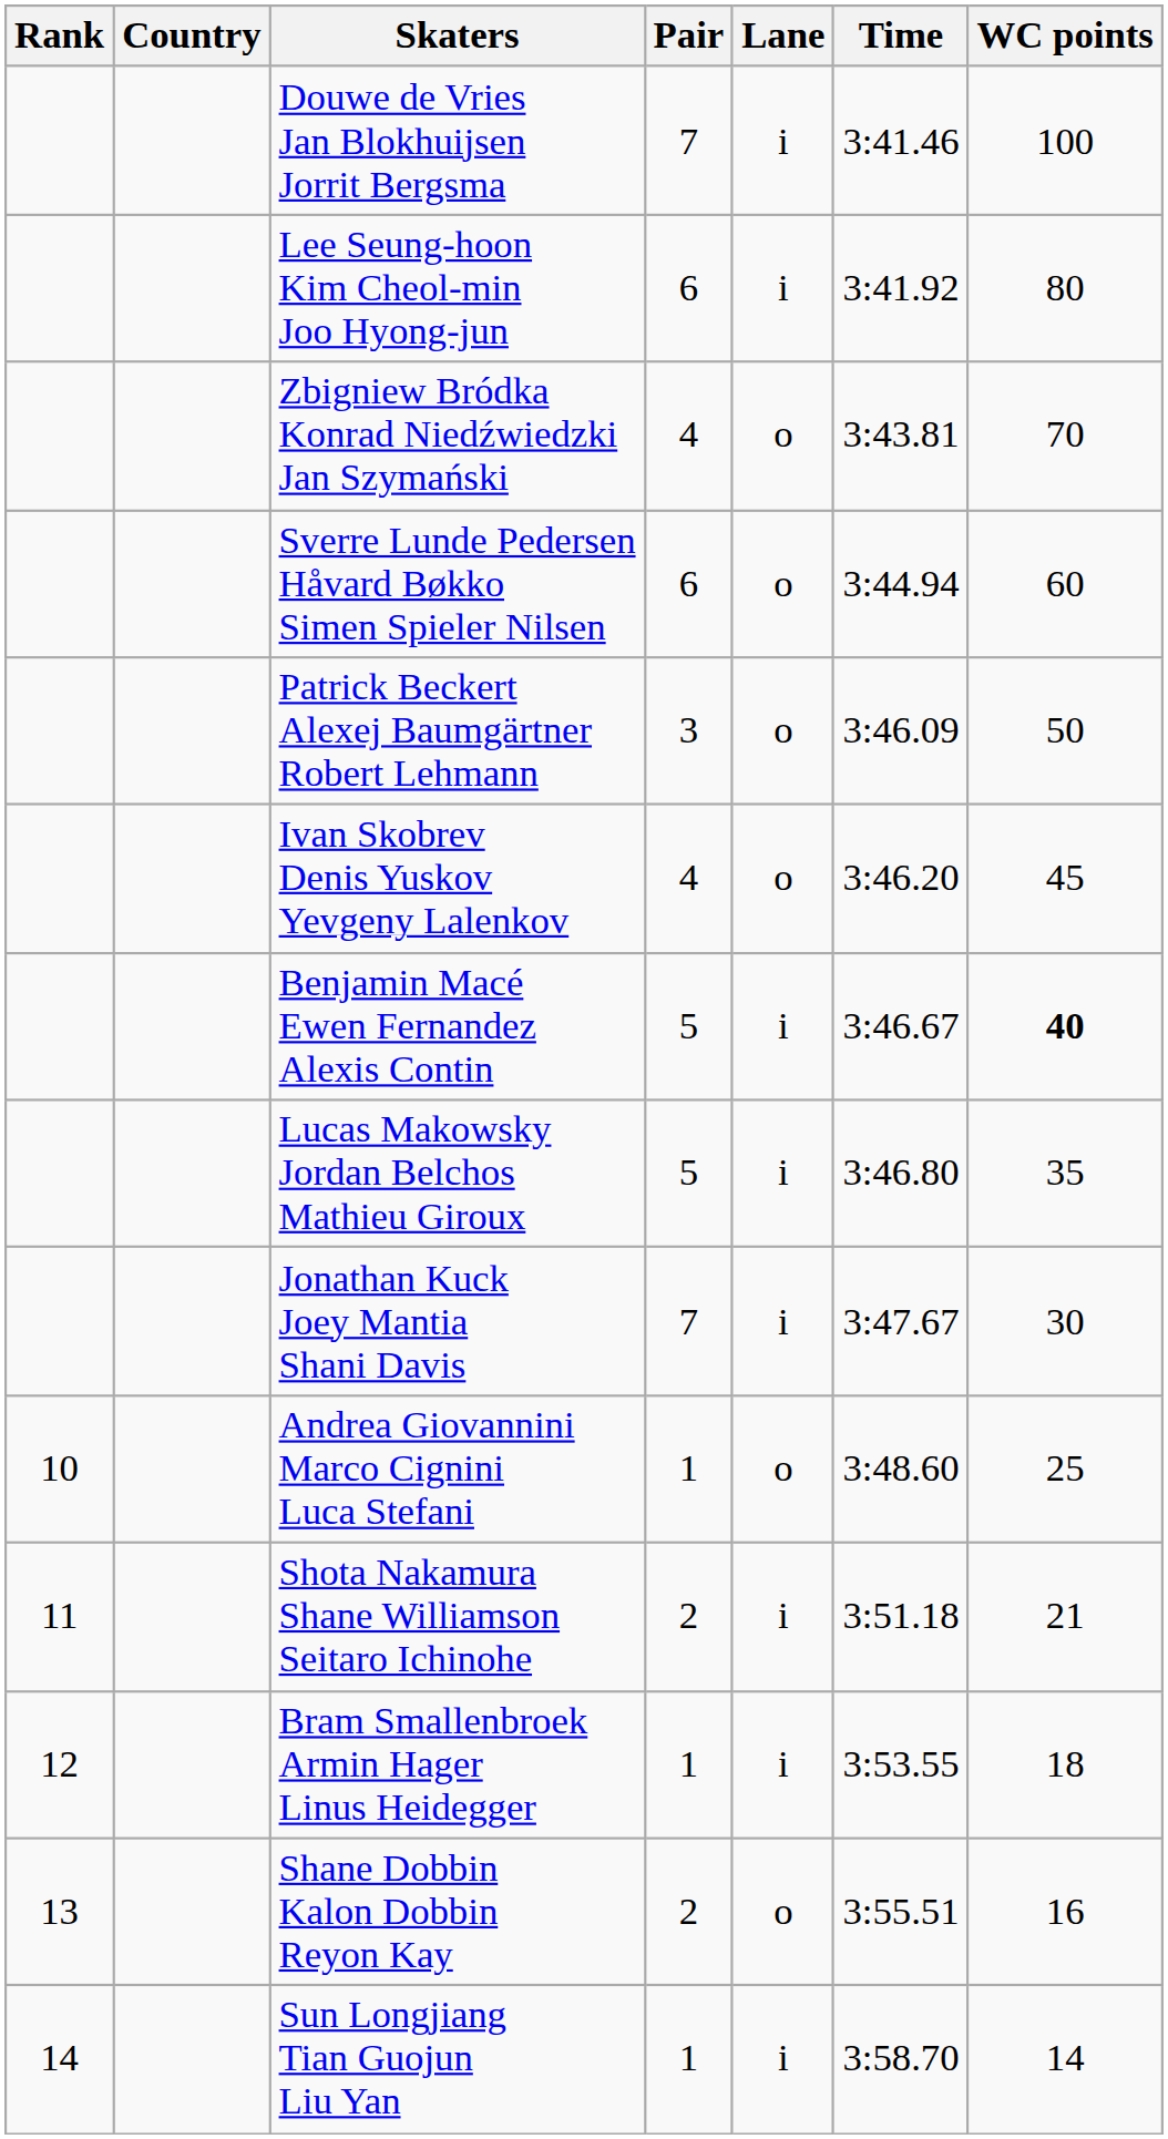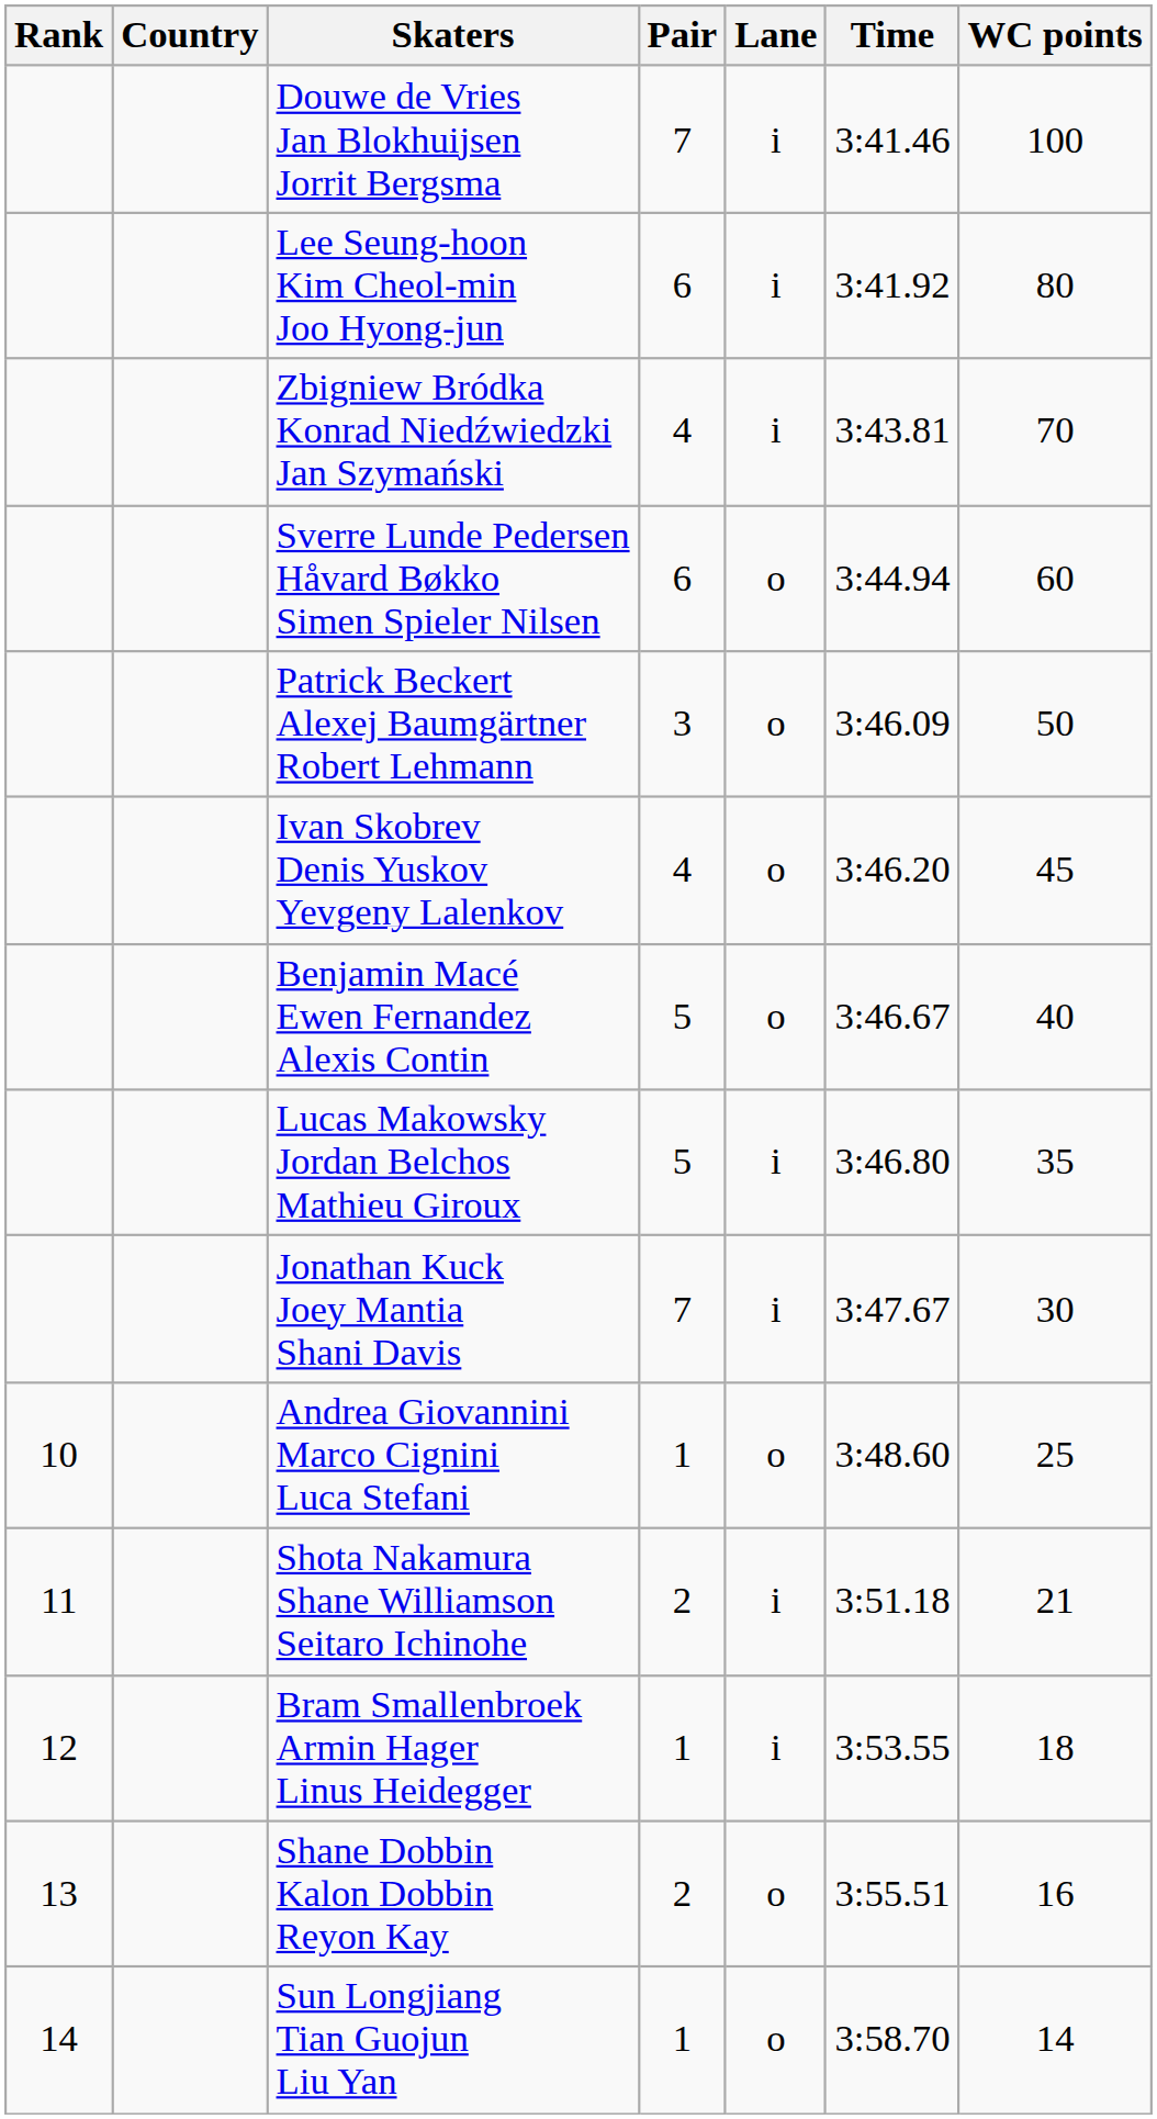 <table class="wikitable sortable" style="text-align:center">
 <tr>
 <th>Rank</th>
 <th>Country</th>
 <th>Skaters</th>
 <th>Pair</th>
 <th>Lane</th>
 <th>Time</th>
 <th>WC points</th>
 </tr>
 <tr>
 <td></td>
 <td align=left></td>
 <td align=left><a href='#'>Douwe de Vries</a><br><a href='#'>Jan Blokhuijsen</a><br><a href='#'>Jorrit Bergsma</a></td>
 <td>7</td>
 <td>i</td>
 <td>3:41.46</td>
 <td>100</td>
 </tr>
 <tr>
 <td></td>
 <td align=left></td>
 <td align=left><a href='#'>Lee Seung-hoon</a><br><a href='#'>Kim Cheol-min</a><br><a href='#'>Joo Hyong-jun</a></td>
 <td>6</td>
 <td>i</td>
 <td>3:41.92</td>
 <td>80</td>
 </tr>
 <tr>
 <td></td>
 <td align=left></td>
 <td align=left><a href='#'>Zbigniew Bródka</a><br><a href='#'>Konrad Niedźwiedzki</a><br><a href='#'>Jan Szymański</a></td>
 <td>4</td>
-<td>o</td>
+<td>i</td>
 <td>3:43.81</td>
 <td>70</td>
 </tr>
 <tr>
 <td></td>
 <td align=left></td>
 <td align=left><a href='#'>Sverre Lunde Pedersen</a><br><a href='#'>Håvard Bøkko</a><br><a href='#'>Simen Spieler Nilsen</a></td>
 <td>6</td>
 <td>o</td>
 <td>3:44.94</td>
 <td>60</td>
 </tr>
 <tr>
 <td></td>
 <td align=left></td>
 <td align=left><a href='#'>Patrick Beckert</a><br><a href='#'>Alexej Baumgärtner</a><br><a href='#'>Robert Lehmann</a></td>
 <td>3</td>
 <td>o</td>
 <td>3:46.09</td>
 <td>50</td>
 </tr>
 <tr>
 <td></td>
 <td align=left></td>
 <td align=left><a href='#'>Ivan Skobrev</a><br><a href='#'>Denis Yuskov</a><br><a href='#'>Yevgeny Lalenkov</a></td>
 <td>4</td>
 <td>o</td>
 <td>3:46.20</td>
 <td>45</td>
 </tr>
 <tr>
 <td></td>
 <td align=left></td>
 <td align=left><a href='#'>Benjamin Macé</a><br><a href='#'>Ewen Fernandez</a><br><a href='#'>Alexis Contin</a></td>
 <td>5</td>
-<td>i</td>
+<td>o</td>
 <td>3:46.67</td>
-<td><strong>40</strong></td>
+<td>40</td>
 </tr>
 <tr>
 <td></td>
 <td align=left></td>
 <td align=left><a href='#'>Lucas Makowsky</a><br><a href='#'>Jordan Belchos</a><br><a href='#'>Mathieu Giroux</a></td>
 <td>5</td>
 <td>i</td>
 <td>3:46.80</td>
 <td>35</td>
 </tr>
 <tr>
 <td></td>
 <td align=left></td>
 <td align=left><a href='#'>Jonathan Kuck</a><br><a href='#'>Joey Mantia</a><br><a href='#'>Shani Davis</a></td>
 <td>7</td>
 <td>i</td>
 <td>3:47.67</td>
 <td>30</td>
 </tr>
 <tr>
 <td>10</td>
 <td align=left></td>
 <td align=left><a href='#'>Andrea Giovannini</a><br><a href='#'>Marco Cignini</a><br><a href='#'>Luca Stefani</a></td>
 <td>1</td>
 <td>o</td>
 <td>3:48.60</td>
 <td>25</td>
 </tr>
 <tr>
 <td>11</td>
 <td align=left></td>
 <td align=left><a href='#'>Shota Nakamura</a><br><a href='#'>Shane Williamson</a><br><a href='#'>Seitaro Ichinohe</a></td>
 <td>2</td>
 <td>i</td>
 <td>3:51.18</td>
 <td>21</td>
 </tr>
 <tr>
 <td>12</td>
 <td align=left></td>
 <td align=left><a href='#'>Bram Smallenbroek</a><br><a href='#'>Armin Hager</a><br><a href='#'>Linus Heidegger</a></td>
 <td>1</td>
 <td>i</td>
 <td>3:53.55</td>
 <td>18</td>
 </tr>
 <tr>
 <td>13</td>
 <td align=left></td>
 <td align=left><a href='#'>Shane Dobbin</a><br><a href='#'>Kalon Dobbin</a><br><a href='#'>Reyon Kay</a></td>
 <td>2</td>
 <td>o</td>
 <td>3:55.51</td>
 <td>16</td>
 </tr>
 <tr>
 <td>14</td>
 <td align=left></td>
 <td align=left><a href='#'>Sun Longjiang</a><br><a href='#'>Tian Guojun</a><br><a href='#'>Liu Yan</a></td>
 <td>1</td>
-<td>i</td>
+<td>o</td>
 <td>3:58.70</td>
 <td>14</td>
 </tr>
 </table>
